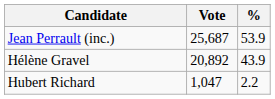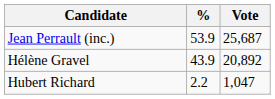 <table class="wikitable">
 <tr>
 <th bgcolor="#DDDDFF" width="200px">Candidate</th>
+<th bgcolor="#DDDDFF" width="30px">%</th>
 <th bgcolor="#DDDDFF" width="50px">Vote</th>
-<th bgcolor="#DDDDFF" width="30px">%</th>
 </tr>
 <tr>
 <td><a href='#'>Jean Perrault</a> (inc.)</td>
+<td>53.9</td>
 <td>25,687</td>
-<td>53.9</td>
 </tr>
 <tr>
 <td>Hélène Gravel</td>
+<td>43.9</td>
 <td>20,892</td>
-<td>43.9</td>
 </tr>
 <tr>
 <td>Hubert Richard</td>
+<td>2.2</td>
 <td>1,047</td>
-<td>2.2</td>
 </tr>
 </table>
